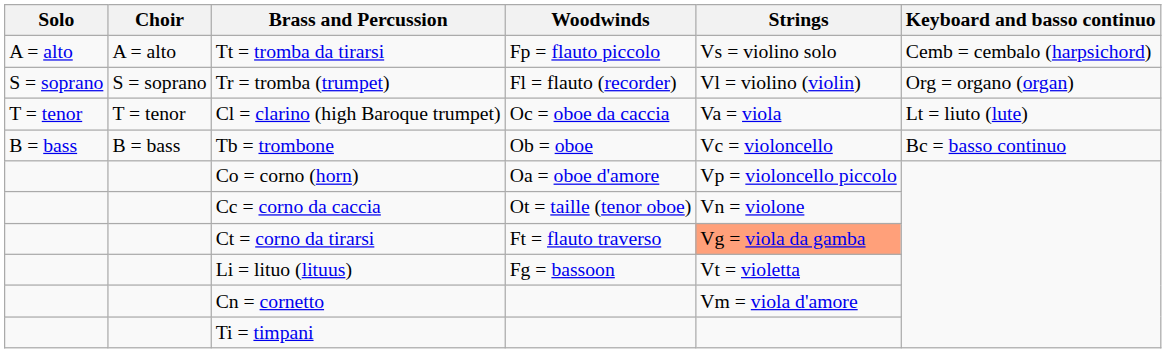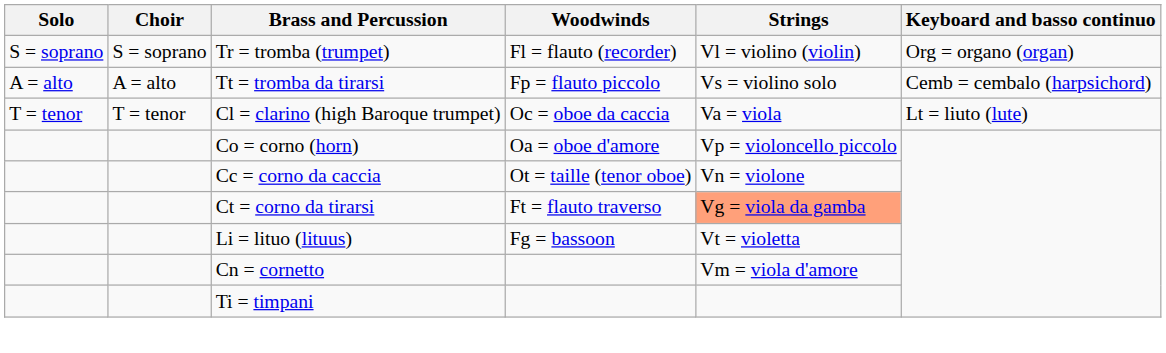 <table class="wikitable">
 <tr>
 <th>Solo</th>
 <th>Choir</th>
 <th>Brass and Percussion</th>
 <th>Woodwinds</th>
 <th>Strings</th>
 <th>Keyboard and basso continuo</th>
 </tr>
 <tr>
+<td>S = <a href='#'>soprano</a></td>
+<td>S = soprano</td>
+<td>Tr = tromba (<a href='#'>trumpet</a>)</td>
+<td>Fl = flauto (<a href='#'>recorder</a>)</td>
+<td>Vl = violino (<a href='#'>violin</a>)</td>
+<td>Org = organo (<a href='#'>organ</a>)</td>
+</tr>
+<tr>
 <td>A = <a href='#'>alto</a></td>
 <td>A = alto</td>
 <td>Tt = <a href='#'>tromba da tirarsi</a></td>
 <td>Fp = <a href='#'>flauto piccolo</a></td>
 <td>Vs = violino solo</td>
 <td>Cemb = cembalo (<a href='#'>harpsichord</a>)</td>
 </tr>
 <tr>
-<td>S = <a href='#'>soprano</a></td>
-<td>S = soprano</td>
-<td>Tr = tromba (<a href='#'>trumpet</a>)</td>
-<td>Fl = flauto (<a href='#'>recorder</a>)</td>
-<td>Vl = violino (<a href='#'>violin</a>)</td>
-<td>Org = organo (<a href='#'>organ</a>)</td>
-</tr>
-<tr>
 <td>T = <a href='#'>tenor</a></td>
 <td>T = tenor</td>
 <td>Cl = <a href='#'>clarino</a> (high Baroque trumpet)</td>
 <td>Oc = <a href='#'>oboe da caccia</a></td>
 <td>Va = <a href='#'>viola</a></td>
 <td>Lt = liuto (<a href='#'>lute</a>)</td>
-</tr>
-<tr>
-<td>B = <a href='#'>bass</a></td>
-<td>B = bass</td>
-<td>Tb = <a href='#'>trombone</a></td>
-<td>Ob = <a href='#'>oboe</a></td>
-<td>Vc = <a href='#'>violoncello</a></td>
-<td>Bc = <a href='#'>basso continuo</a></td>
 </tr>
 <tr>
 <td></td>
 <td></td>
 <td>Co = corno (<a href='#'>horn</a>)</td>
 <td>Oa = <a href='#'>oboe d'amore</a></td>
 <td>Vp = <a href='#'>violoncello piccolo</a></td>
 </tr>
 <tr>
 <td></td>
 <td></td>
 <td>Cc = <a href='#'>corno da caccia</a></td>
 <td>Ot = <a href='#'>taille</a> (<a href='#'>tenor oboe</a>)</td>
 <td>Vn = <a href='#'>violone</a></td>
 </tr>
 <tr>
 <td></td>
 <td></td>
 <td>Ct = <a href='#'>corno da tirarsi</a></td>
 <td>Ft = <a href='#'>flauto traverso</a></td>
 <td style="background: lightsalmon;">Vg = <a href='#'>viola da gamba</a></td>
 </tr>
 <tr>
 <td></td>
 <td></td>
 <td>Li = lituo (<a href='#'>lituus</a>)</td>
 <td>Fg = <a href='#'>bassoon</a></td>
 <td>Vt = <a href='#'>violetta</a></td>
 </tr>
 <tr>
 <td></td>
 <td></td>
 <td>Cn = <a href='#'>cornetto</a></td>
 <td></td>
 <td>Vm = <a href='#'>viola d'amore</a></td>
 </tr>
 <tr>
 <td></td>
 <td></td>
 <td>Ti = <a href='#'>timpani</a></td>
 <td></td>
 <td></td>
 </tr>
 </table>
